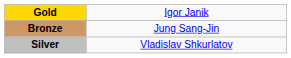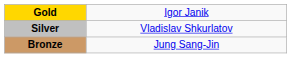 <table class="wikitable" style="text-align:center; " width="35%">
 <tr>
 <td bgcolor="gold"><strong>Gold</strong></td>
 <td><a href='#'>Igor Janik</a><br>  <small><em></em></small></td>
 </tr>
 <tr>
+<td bgcolor="silver"><strong>Silver</strong></td>
+<td><a href='#'>Vladislav Shkurlatov</a><br>  <small><em></em></small></td>
+</tr>
+<tr>
 <td bgcolor="CC9966"><strong>Bronze</strong></td>
 <td><a href='#'>Jung Sang-Jin</a><br>  <small><em></em></small></td>
 </tr>
-<tr>
-<td bgcolor="silver"><strong>Silver</strong></td>
-<td><a href='#'>Vladislav Shkurlatov</a><br>  <small><em></em></small></td>
-</tr>
 </table>
